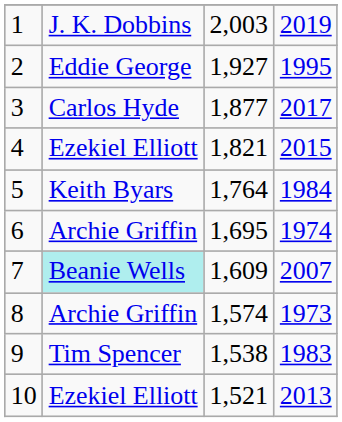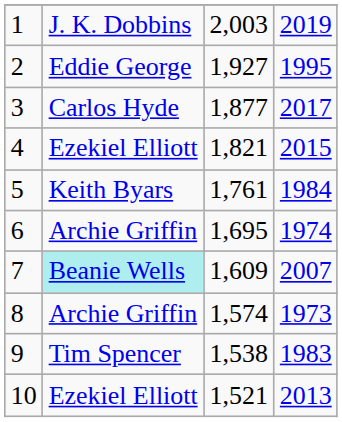 <table class="wikitable">
 <tr>
 </tr>
 <tr>
 <td>1</td>
 <td><a href='#'>J. K. Dobbins</a></td>
 <td>2,003</td>
 <td><a href='#'>2019</a></td>
 </tr>
 <tr>
 <td>2</td>
 <td><a href='#'>Eddie George</a></td>
 <td>1,927</td>
 <td><a href='#'>1995</a></td>
 </tr>
 <tr>
 <td>3</td>
 <td><a href='#'>Carlos Hyde</a></td>
 <td>1,877</td>
 <td><a href='#'>2017</a></td>
 </tr>
 <tr>
 <td>4</td>
 <td><a href='#'>Ezekiel Elliott</a></td>
 <td>1,821</td>
 <td><a href='#'>2015</a></td>
 </tr>
 <tr>
 <td>5</td>
 <td><a href='#'>Keith Byars</a></td>
-<td>1,764</td>
+<td>1,761</td>
 <td><a href='#'>1984</a></td>
 </tr>
 <tr>
 <td>6</td>
 <td><a href='#'>Archie Griffin</a></td>
 <td>1,695</td>
 <td><a href='#'>1974</a></td>
 </tr>
 <tr>
 <td>7</td>
 <td style="background: paleturquoise;"><a href='#'>Beanie Wells</a></td>
 <td>1,609</td>
 <td><a href='#'>2007</a></td>
 </tr>
 <tr>
 <td>8</td>
 <td><a href='#'>Archie Griffin</a></td>
 <td>1,574</td>
 <td><a href='#'>1973</a></td>
 </tr>
 <tr>
 <td>9</td>
 <td><a href='#'>Tim Spencer</a></td>
 <td>1,538</td>
 <td><a href='#'>1983</a></td>
 </tr>
 <tr>
 <td>10</td>
 <td><a href='#'>Ezekiel Elliott</a></td>
 <td>1,521</td>
 <td><a href='#'>2013</a></td>
 </tr>
 </table>
